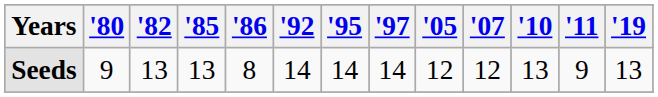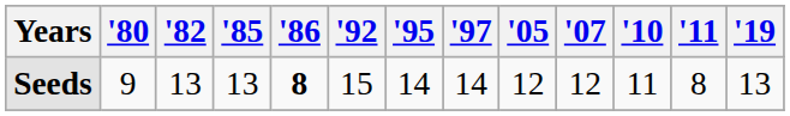 <table class="wikitable">
 <tr>
 <th>Years</th>
 <th><a href='#'>'80</a></th>
 <th><a href='#'>'82</a></th>
 <th><a href='#'>'85</a></th>
 <th><a href='#'>'86</a></th>
 <th><a href='#'>'92</a></th>
 <th><a href='#'>'95</a></th>
 <th><a href='#'>'97</a></th>
 <th><a href='#'>'05</a></th>
 <th><a href='#'>'07</a></th>
 <th><a href='#'>'10</a></th>
 <th><a href='#'>'11</a></th>
 <th><a href='#'>'19</a></th>
 </tr>
 <tr align=center>
 <td style="text-align:left; background:#e3e3e3;"><strong>Seeds</strong></td>
 <td>9</td>
 <td>13</td>
 <td>13</td>
-<td>8</td>
-<td>14</td>
+<td><strong>8</strong></td>
+<td>15</td>
 <td>14</td>
 <td>14</td>
 <td>12</td>
 <td>12</td>
-<td>13</td>
-<td>9</td>
+<td>11</td>
+<td>8</td>
 <td>13</td>
 </tr>
 </table>
